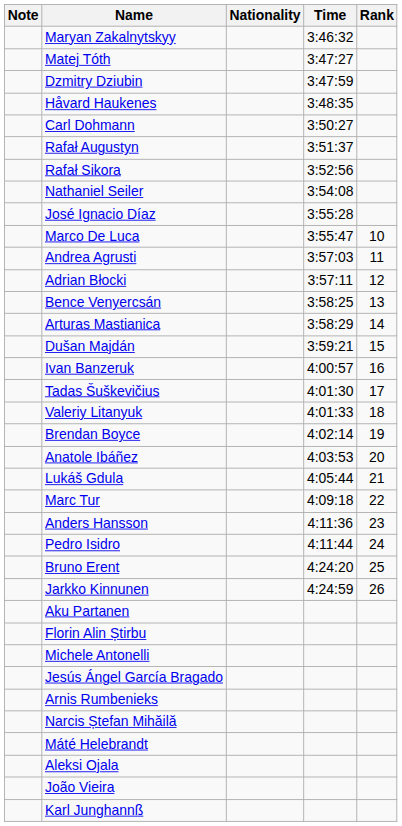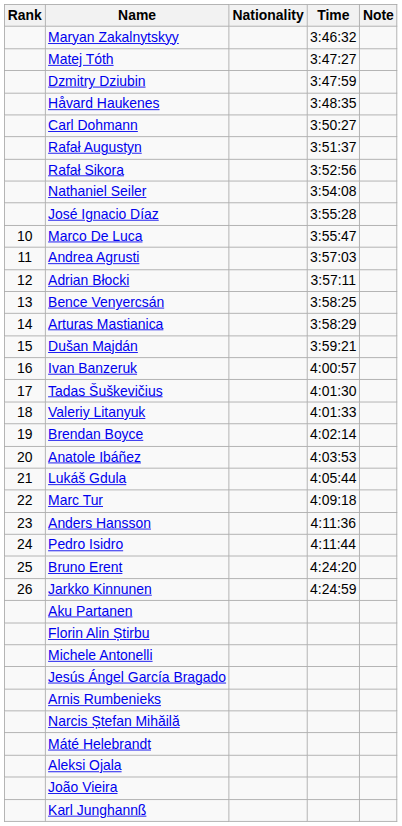 <table class="wikitable sortable" style="text-align:center">
 <tr>
-<th>Note</th>
+<th>Rank</th>
 <th>Name</th>
 <th>Nationality</th>
 <th>Time</th>
-<th>Rank</th>
+<th>Note</th>
 </tr>
 <tr>
 <td></td>
 <td align=left><a href='#'>Maryan Zakalnytskyy</a></td>
 <td align=left></td>
 <td>3:46:32</td>
 <td></td>
 </tr>
 <tr>
 <td></td>
 <td align=left><a href='#'>Matej Tóth</a></td>
 <td align=left></td>
 <td>3:47:27</td>
 <td></td>
 </tr>
 <tr>
 <td></td>
 <td align=left><a href='#'>Dzmitry Dziubin</a></td>
 <td align=left></td>
 <td>3:47:59</td>
 <td></td>
 </tr>
 <tr>
 <td></td>
 <td align=left><a href='#'>Håvard Haukenes</a></td>
 <td align=left></td>
 <td>3:48:35</td>
 <td></td>
 </tr>
 <tr>
 <td></td>
 <td align=left><a href='#'>Carl Dohmann</a></td>
 <td align=left></td>
 <td>3:50:27</td>
 <td></td>
 </tr>
 <tr>
 <td></td>
 <td align=left><a href='#'>Rafał Augustyn</a></td>
 <td align=left></td>
 <td>3:51:37</td>
 <td></td>
 </tr>
 <tr>
 <td></td>
 <td align=left><a href='#'>Rafał Sikora</a></td>
 <td align=left></td>
 <td>3:52:56</td>
 <td></td>
 </tr>
 <tr>
 <td></td>
 <td align=left><a href='#'>Nathaniel Seiler</a></td>
 <td align=left></td>
 <td>3:54:08</td>
 <td></td>
 </tr>
 <tr>
 <td></td>
 <td align=left><a href='#'>José Ignacio Díaz</a></td>
 <td align=left></td>
 <td>3:55:28</td>
 <td></td>
 </tr>
 <tr>
-<td></td>
+<td>10</td>
 <td align=left><a href='#'>Marco De Luca</a></td>
 <td align=left></td>
 <td>3:55:47</td>
-<td>10</td>
+<td></td>
 </tr>
 <tr>
-<td></td>
+<td>11</td>
 <td align=left><a href='#'>Andrea Agrusti</a></td>
 <td align=left></td>
 <td>3:57:03</td>
-<td>11</td>
+<td></td>
 </tr>
 <tr>
-<td></td>
+<td>12</td>
 <td align=left><a href='#'>Adrian Błocki</a></td>
 <td align=left></td>
 <td>3:57:11</td>
-<td>12</td>
+<td></td>
 </tr>
 <tr>
-<td></td>
+<td>13</td>
 <td align=left><a href='#'>Bence Venyercsán</a></td>
 <td align=left></td>
 <td>3:58:25</td>
-<td>13</td>
+<td></td>
 </tr>
 <tr>
-<td></td>
+<td>14</td>
 <td align=left><a href='#'>Arturas Mastianica</a></td>
 <td align=left></td>
 <td>3:58:29</td>
-<td>14</td>
+<td></td>
 </tr>
 <tr>
-<td></td>
+<td>15</td>
 <td align=left><a href='#'>Dušan Majdán</a></td>
 <td align=left></td>
 <td>3:59:21</td>
-<td>15</td>
+<td></td>
 </tr>
 <tr>
-<td></td>
+<td>16</td>
 <td align=left><a href='#'>Ivan Banzeruk</a></td>
 <td align=left></td>
 <td>4:00:57</td>
-<td>16</td>
+<td></td>
 </tr>
 <tr>
-<td></td>
+<td>17</td>
 <td align=left><a href='#'>Tadas Šuškevičius</a></td>
 <td align=left></td>
 <td>4:01:30</td>
-<td>17</td>
+<td></td>
 </tr>
 <tr>
-<td></td>
+<td>18</td>
 <td align=left><a href='#'>Valeriy Litanyuk</a></td>
 <td align=left></td>
 <td>4:01:33</td>
-<td>18</td>
+<td></td>
 </tr>
 <tr>
-<td></td>
+<td>19</td>
 <td align=left><a href='#'>Brendan Boyce</a></td>
 <td align=left></td>
 <td>4:02:14</td>
-<td>19</td>
+<td></td>
 </tr>
 <tr>
-<td></td>
+<td>20</td>
 <td align=left><a href='#'>Anatole Ibáñez</a></td>
 <td align=left></td>
 <td>4:03:53</td>
-<td>20</td>
+<td></td>
 </tr>
 <tr>
-<td></td>
+<td>21</td>
 <td align=left><a href='#'>Lukáš Gdula</a></td>
 <td align=left></td>
 <td>4:05:44</td>
-<td>21</td>
+<td></td>
 </tr>
 <tr>
-<td></td>
+<td>22</td>
 <td align=left><a href='#'>Marc Tur</a></td>
 <td align=left></td>
 <td>4:09:18</td>
-<td>22</td>
+<td></td>
 </tr>
 <tr>
-<td></td>
+<td>23</td>
 <td align=left><a href='#'>Anders Hansson</a></td>
 <td align=left></td>
 <td>4:11:36</td>
-<td>23</td>
+<td></td>
 </tr>
 <tr>
-<td></td>
+<td>24</td>
 <td align=left><a href='#'>Pedro Isidro</a></td>
 <td align=left></td>
 <td>4:11:44</td>
-<td>24</td>
+<td></td>
 </tr>
 <tr>
-<td></td>
+<td>25</td>
 <td align=left><a href='#'>Bruno Erent</a></td>
 <td align=left></td>
 <td>4:24:20</td>
-<td>25</td>
+<td></td>
 </tr>
 <tr>
-<td></td>
+<td>26</td>
 <td align=left><a href='#'>Jarkko Kinnunen</a></td>
 <td align=left></td>
 <td>4:24:59</td>
-<td>26</td>
+<td></td>
 </tr>
 <tr>
 <td></td>
 <td align=left><a href='#'>Aku Partanen</a></td>
 <td align=left></td>
 <td></td>
 <td></td>
 </tr>
 <tr>
 <td></td>
 <td align=left><a href='#'>Florin Alin Știrbu</a></td>
 <td align=left></td>
 <td></td>
 <td></td>
 </tr>
 <tr>
 <td></td>
 <td align=left><a href='#'>Michele Antonelli</a></td>
 <td align=left></td>
 <td></td>
 <td></td>
 </tr>
 <tr>
 <td></td>
 <td align=left><a href='#'>Jesús Ángel García Bragado</a></td>
 <td align=left></td>
 <td></td>
 <td></td>
 </tr>
 <tr>
 <td></td>
 <td align=left><a href='#'>Arnis Rumbenieks</a></td>
 <td align=left></td>
 <td></td>
 <td></td>
 </tr>
 <tr>
 <td></td>
 <td align=left><a href='#'>Narcis Ștefan Mihăilă</a></td>
 <td align=left></td>
 <td></td>
 <td></td>
 </tr>
 <tr>
 <td></td>
 <td align=left><a href='#'>Máté Helebrandt</a></td>
 <td align=left></td>
 <td></td>
 <td></td>
 </tr>
 <tr>
 <td></td>
 <td align=left><a href='#'>Aleksi Ojala</a></td>
 <td align=left></td>
 <td></td>
 <td></td>
 </tr>
 <tr>
 <td></td>
 <td align=left><a href='#'>João Vieira</a></td>
 <td align=left></td>
 <td></td>
 <td></td>
 </tr>
 <tr>
 <td></td>
 <td align=left><a href='#'>Karl Junghannß</a></td>
 <td align=left></td>
 <td></td>
 <td></td>
 </tr>
 </table>
